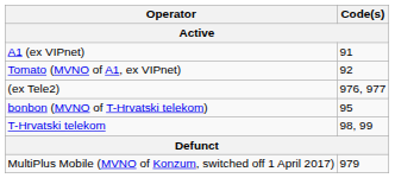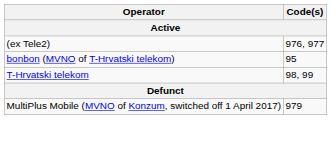 <table class="wikitable">
 <tr>
 <th>Operator</th>
 <th>Code(s)</th>
 </tr>
 <tr>
 <th colspan="2">Active</th>
-</tr>
-<tr>
-<td><a href='#'>A1</a> (ex VIPnet)</td>
-<td>91</td>
-</tr>
-<tr>
-<td><a href='#'>Tomato</a> (<a href='#'>MVNO</a> of <a href='#'>A1</a>, ex VIPnet)</td>
-<td>92</td>
 </tr>
 <tr>
 <td> (ex Tele2)</td>
 <td>976, 977</td>
 </tr>
 <tr>
 <td><a href='#'>bonbon</a> (<a href='#'>MVNO</a> of <a href='#'>T-Hrvatski telekom</a>)</td>
 <td>95</td>
 </tr>
 <tr>
 <td><a href='#'>T-Hrvatski telekom</a></td>
 <td>98, 99</td>
 </tr>
 <tr>
 <th colspan="2">Defunct</th>
 </tr>
 <tr>
 <td>MultiPlus Mobile (<a href='#'>MVNO</a> of <a href='#'>Konzum</a>, switched off 1 April 2017)</td>
 <td>979</td>
 </tr>
 </table>
